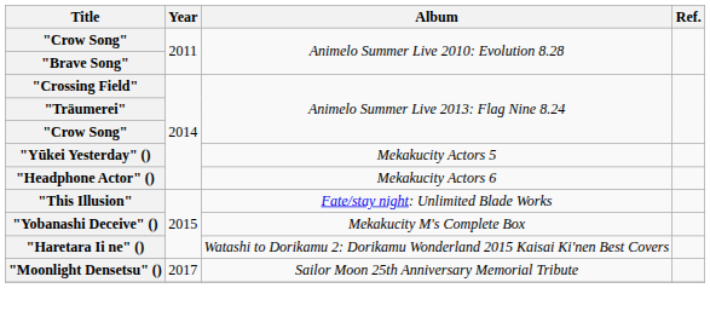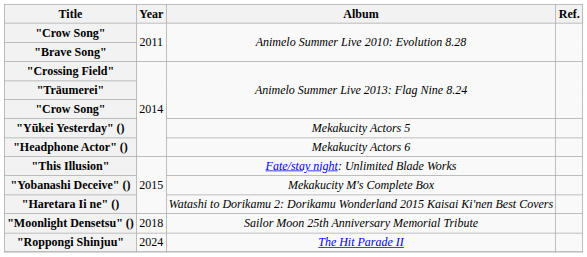 <table class="wikitable plainrowheaders" style="text-align:center;">
 <tr>
 <th scope="col">Title</th>
 <th scope="col">Year</th>
 <th scope="col">Album</th>
 <th scope="col">Ref.</th>
 </tr>
 <tr>
 <th scope="row">"Crow Song"</th>
 <td rowspan="2">2011</td>
 <td rowspan="2"><em>Animelo Summer Live 2010: Evolution 8.28</em> </td>
 <td rowspan="2"></td>
 </tr>
 <tr>
 <th scope="row">"Brave Song"</th>
 </tr>
 <tr>
 <th scope="row">"Crossing Field"</th>
 <td rowspan="5">2014</td>
 <td rowspan="3"><em>Animelo Summer Live 2013: Flag Nine 8.24</em> </td>
 <td rowspan="3"></td>
 </tr>
 <tr>
 <th scope="row">"Träumerei"</th>
 </tr>
 <tr>
 <th scope="row">"Crow Song"</th>
 </tr>
 <tr>
 <th scope="row">"Yūkei Yesterday" ()<br></th>
 <td><em>Mekakucity Actors 5</em> </td>
 <td></td>
 </tr>
 <tr>
 <th scope="row">"Headphone Actor" ()<br></th>
 <td><em>Mekakucity Actors 6</em> </td>
 <td></td>
 </tr>
 <tr>
 <th scope="row">"This Illusion"</th>
 <td rowspan="3">2015</td>
 <td><em><a href='#'>Fate/stay night</a>: Unlimited Blade Works</em> </td>
 <td></td>
 </tr>
 <tr>
 <th scope="row">"Yobanashi Deceive" ()<br></th>
 <td><em>Mekakucity M's Complete Box</em> </td>
 <td></td>
 </tr>
 <tr>
 <th scope="row">"Haretara Ii ne" ()</th>
 <td><em>Watashi to Dorikamu 2: Dorikamu Wonderland 2015 Kaisai Ki'nen Best Covers</em> </td>
 <td></td>
 </tr>
 <tr>
 <th scope="row">"Moonlight Densetsu" ()</th>
-<td>2017</td>
+<td>2018</td>
 <td><em>Sailor Moon 25th Anniversary Memorial Tribute</em></td>
+<td></td>
+</tr>
+<tr>
+<th scope="row">"Roppongi Shinjuu"</th>
+<td>2024</td>
+<td><em><a href='#'>The Hit Parade II</a></em></td>
 <td></td>
 </tr>
 <tr>
 </tr>
 </table>
